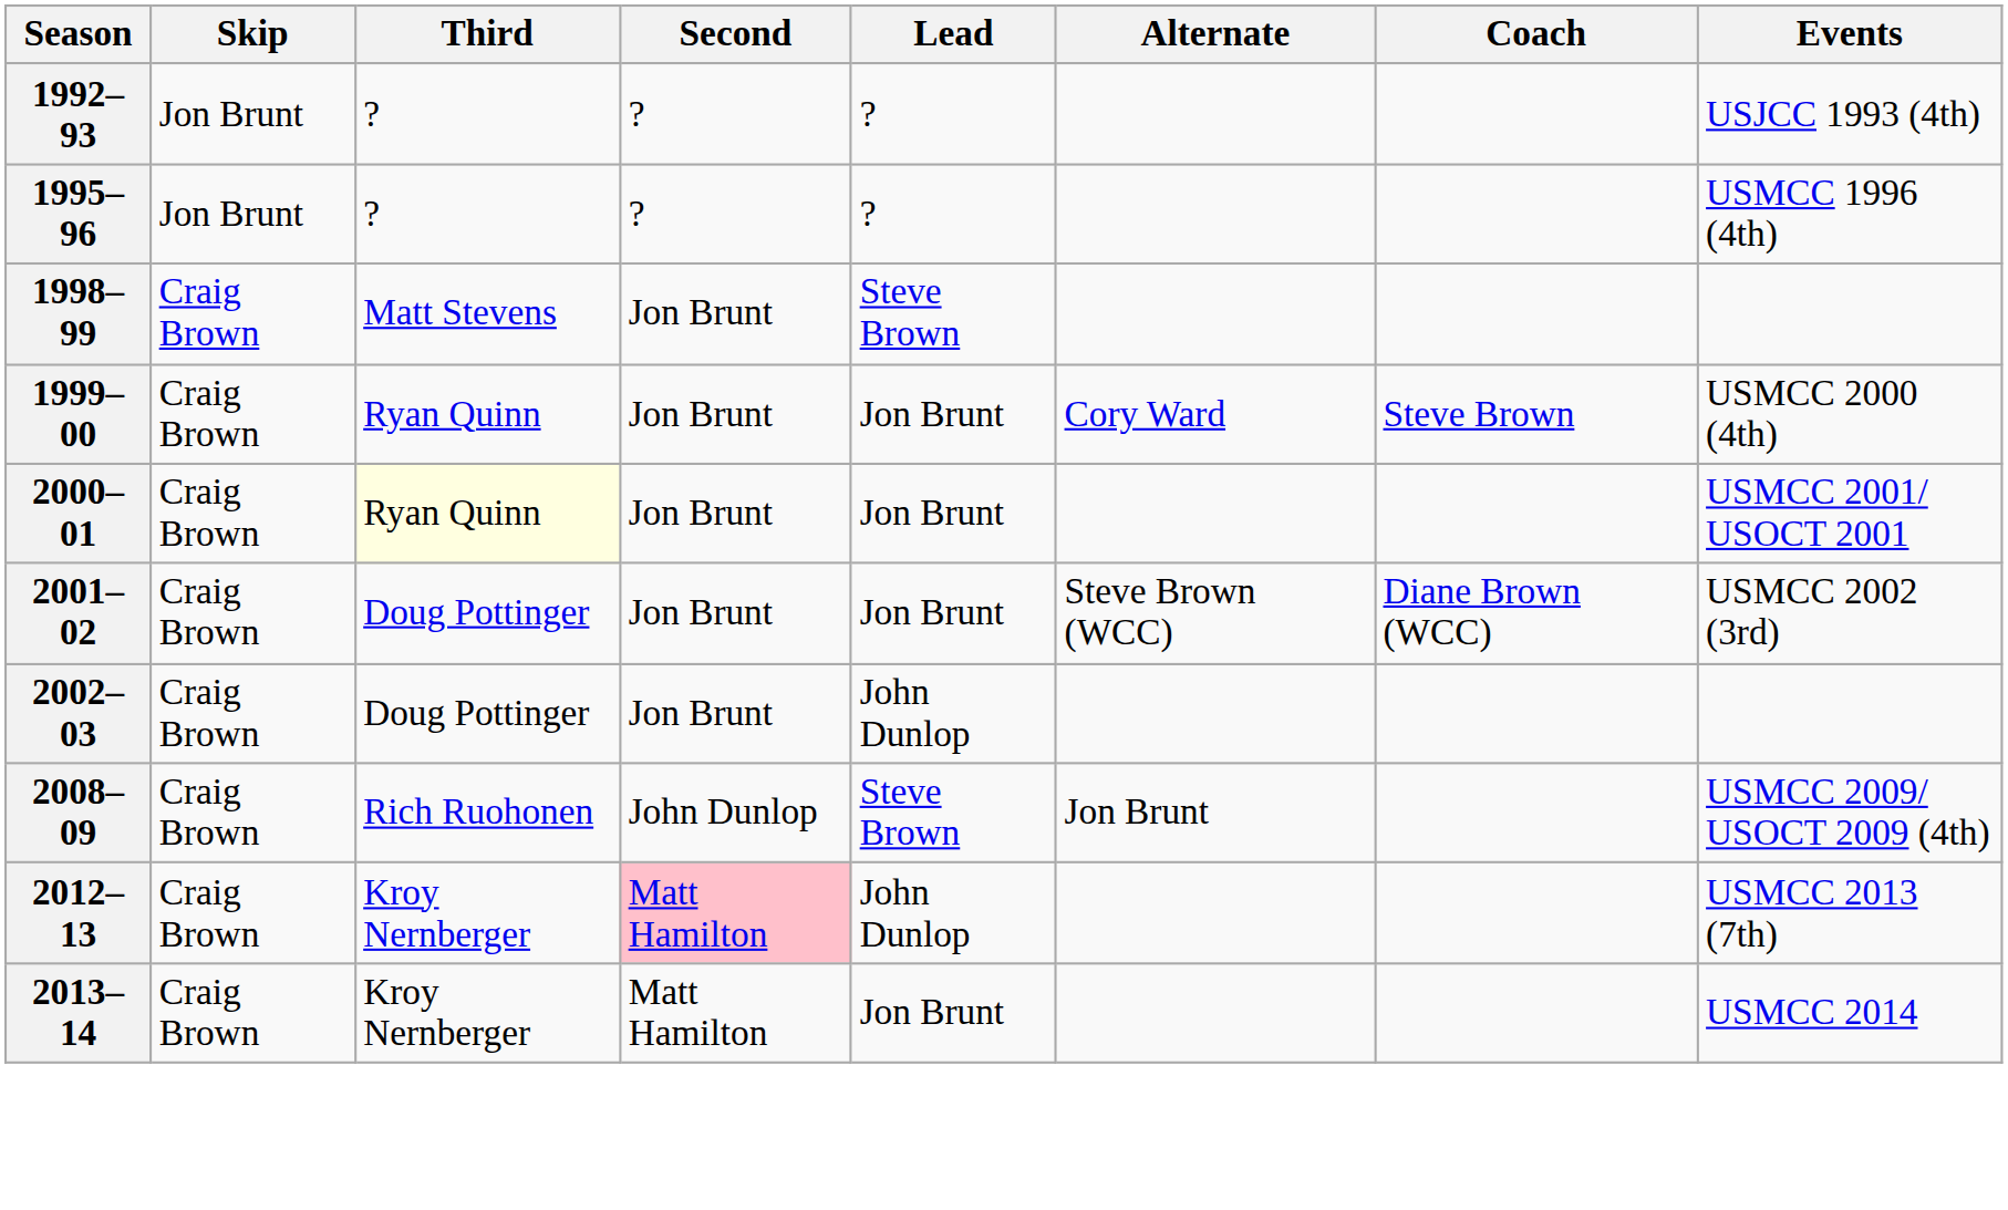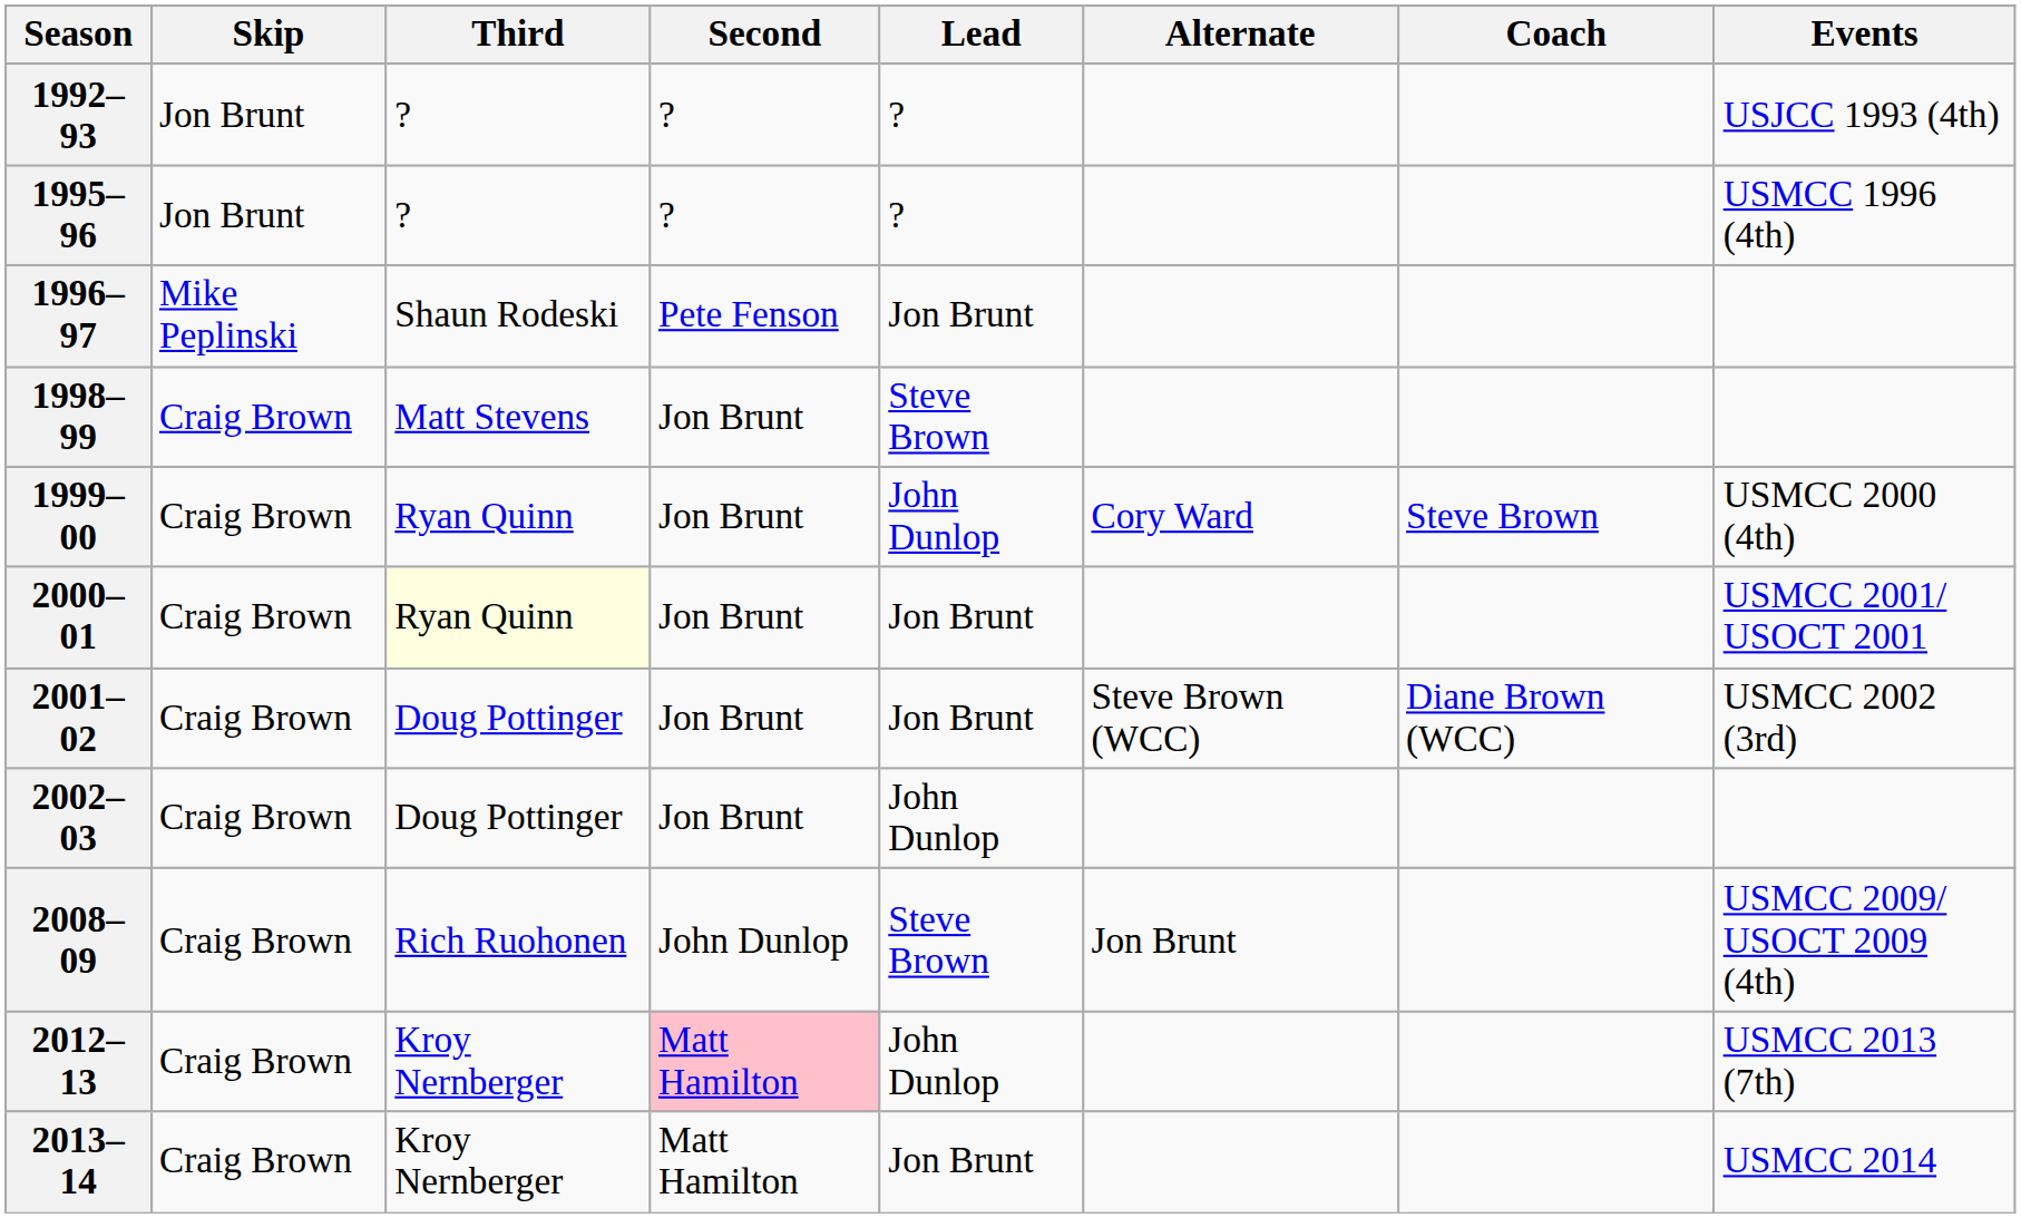 <table class="wikitable">
 <tr>
 <th scope="col">Season</th>
 <th scope="col">Skip</th>
 <th scope="col">Third</th>
 <th scope="col">Second</th>
 <th scope="col">Lead</th>
 <th scope="col">Alternate</th>
 <th scope="col">Coach</th>
 <th scope="col">Events</th>
 </tr>
 <tr>
 <th scope="row">1992–93</th>
 <td>Jon Brunt</td>
 <td>?</td>
 <td>?</td>
 <td>?</td>
 <td></td>
 <td></td>
 <td><a href='#'>USJCC</a> 1993 (4th)</td>
 </tr>
 <tr>
 <th scope="row">1995–96</th>
 <td>Jon Brunt</td>
 <td>?</td>
 <td>?</td>
 <td>?</td>
 <td></td>
 <td></td>
 <td><a href='#'>USMCC</a> 1996 (4th)</td>
 </tr>
 <tr>
+<th scope="row">1996–97</th>
+<td><a href='#'>Mike Peplinski</a></td>
+<td>Shaun Rodeski</td>
+<td><a href='#'>Pete Fenson</a></td>
+<td>Jon Brunt</td>
+<td></td>
+<td></td>
+<td></td>
+</tr>
+<tr>
 <th scope="row">1998–99</th>
 <td><a href='#'>Craig Brown</a></td>
 <td><a href='#'>Matt Stevens</a></td>
 <td>Jon Brunt</td>
 <td><a href='#'>Steve Brown</a></td>
 <td></td>
 <td></td>
 <td></td>
 </tr>
 <tr>
 <th scope="row">1999–00</th>
 <td>Craig Brown</td>
 <td><a href='#'>Ryan Quinn</a></td>
 <td>Jon Brunt</td>
-<td>Jon Brunt</td>
+<td><a href='#'>John Dunlop</a></td>
 <td><a href='#'>Cory Ward</a></td>
 <td><a href='#'>Steve Brown</a></td>
 <td>USMCC 2000 <br> (4th)</td>
 </tr>
 <tr>
 <th scope="row">2000–01</th>
 <td>Craig Brown</td>
 <td style="background: lightyellow;">Ryan Quinn</td>
 <td>Jon Brunt</td>
 <td>Jon Brunt</td>
 <td></td>
 <td></td>
 <td><a href='#'>USMCC 2001/<br>USOCT 2001</a> </td>
 </tr>
 <tr>
 <th scope="row">2001–02</th>
 <td>Craig Brown</td>
 <td><a href='#'>Doug Pottinger</a></td>
 <td>Jon Brunt</td>
 <td>Jon Brunt</td>
 <td>Steve Brown (WCC)</td>
 <td><a href='#'>Diane Brown</a> (WCC)</td>
 <td>USMCC 2002 (3rd)</td>
 </tr>
 <tr>
 <th scope="row">2002–03</th>
 <td>Craig Brown</td>
 <td>Doug Pottinger</td>
 <td>Jon Brunt</td>
 <td>John Dunlop</td>
 <td></td>
 <td></td>
 <td></td>
 </tr>
 <tr>
 <th scope="row">2008–09</th>
 <td>Craig Brown</td>
 <td><a href='#'>Rich Ruohonen</a></td>
 <td>John Dunlop</td>
 <td><a href='#'>Steve Brown</a></td>
 <td>Jon Brunt</td>
 <td></td>
 <td><a href='#'>USMCC 2009/<br>USOCT 2009</a> (4th)</td>
 </tr>
 <tr>
 <th scope="row">2012–13</th>
 <td>Craig Brown</td>
 <td><a href='#'>Kroy Nernberger</a></td>
 <td style="background: pink;"><a href='#'>Matt Hamilton</a></td>
 <td>John Dunlop</td>
 <td></td>
 <td></td>
 <td><a href='#'>USMCC 2013</a> (7th)</td>
 </tr>
 <tr>
 <th scope="row">2013–14</th>
 <td>Craig Brown</td>
 <td>Kroy Nernberger</td>
 <td>Matt Hamilton</td>
 <td>Jon Brunt</td>
 <td></td>
 <td></td>
 <td><a href='#'>USMCC 2014</a> </td>
 </tr>
 </table>
